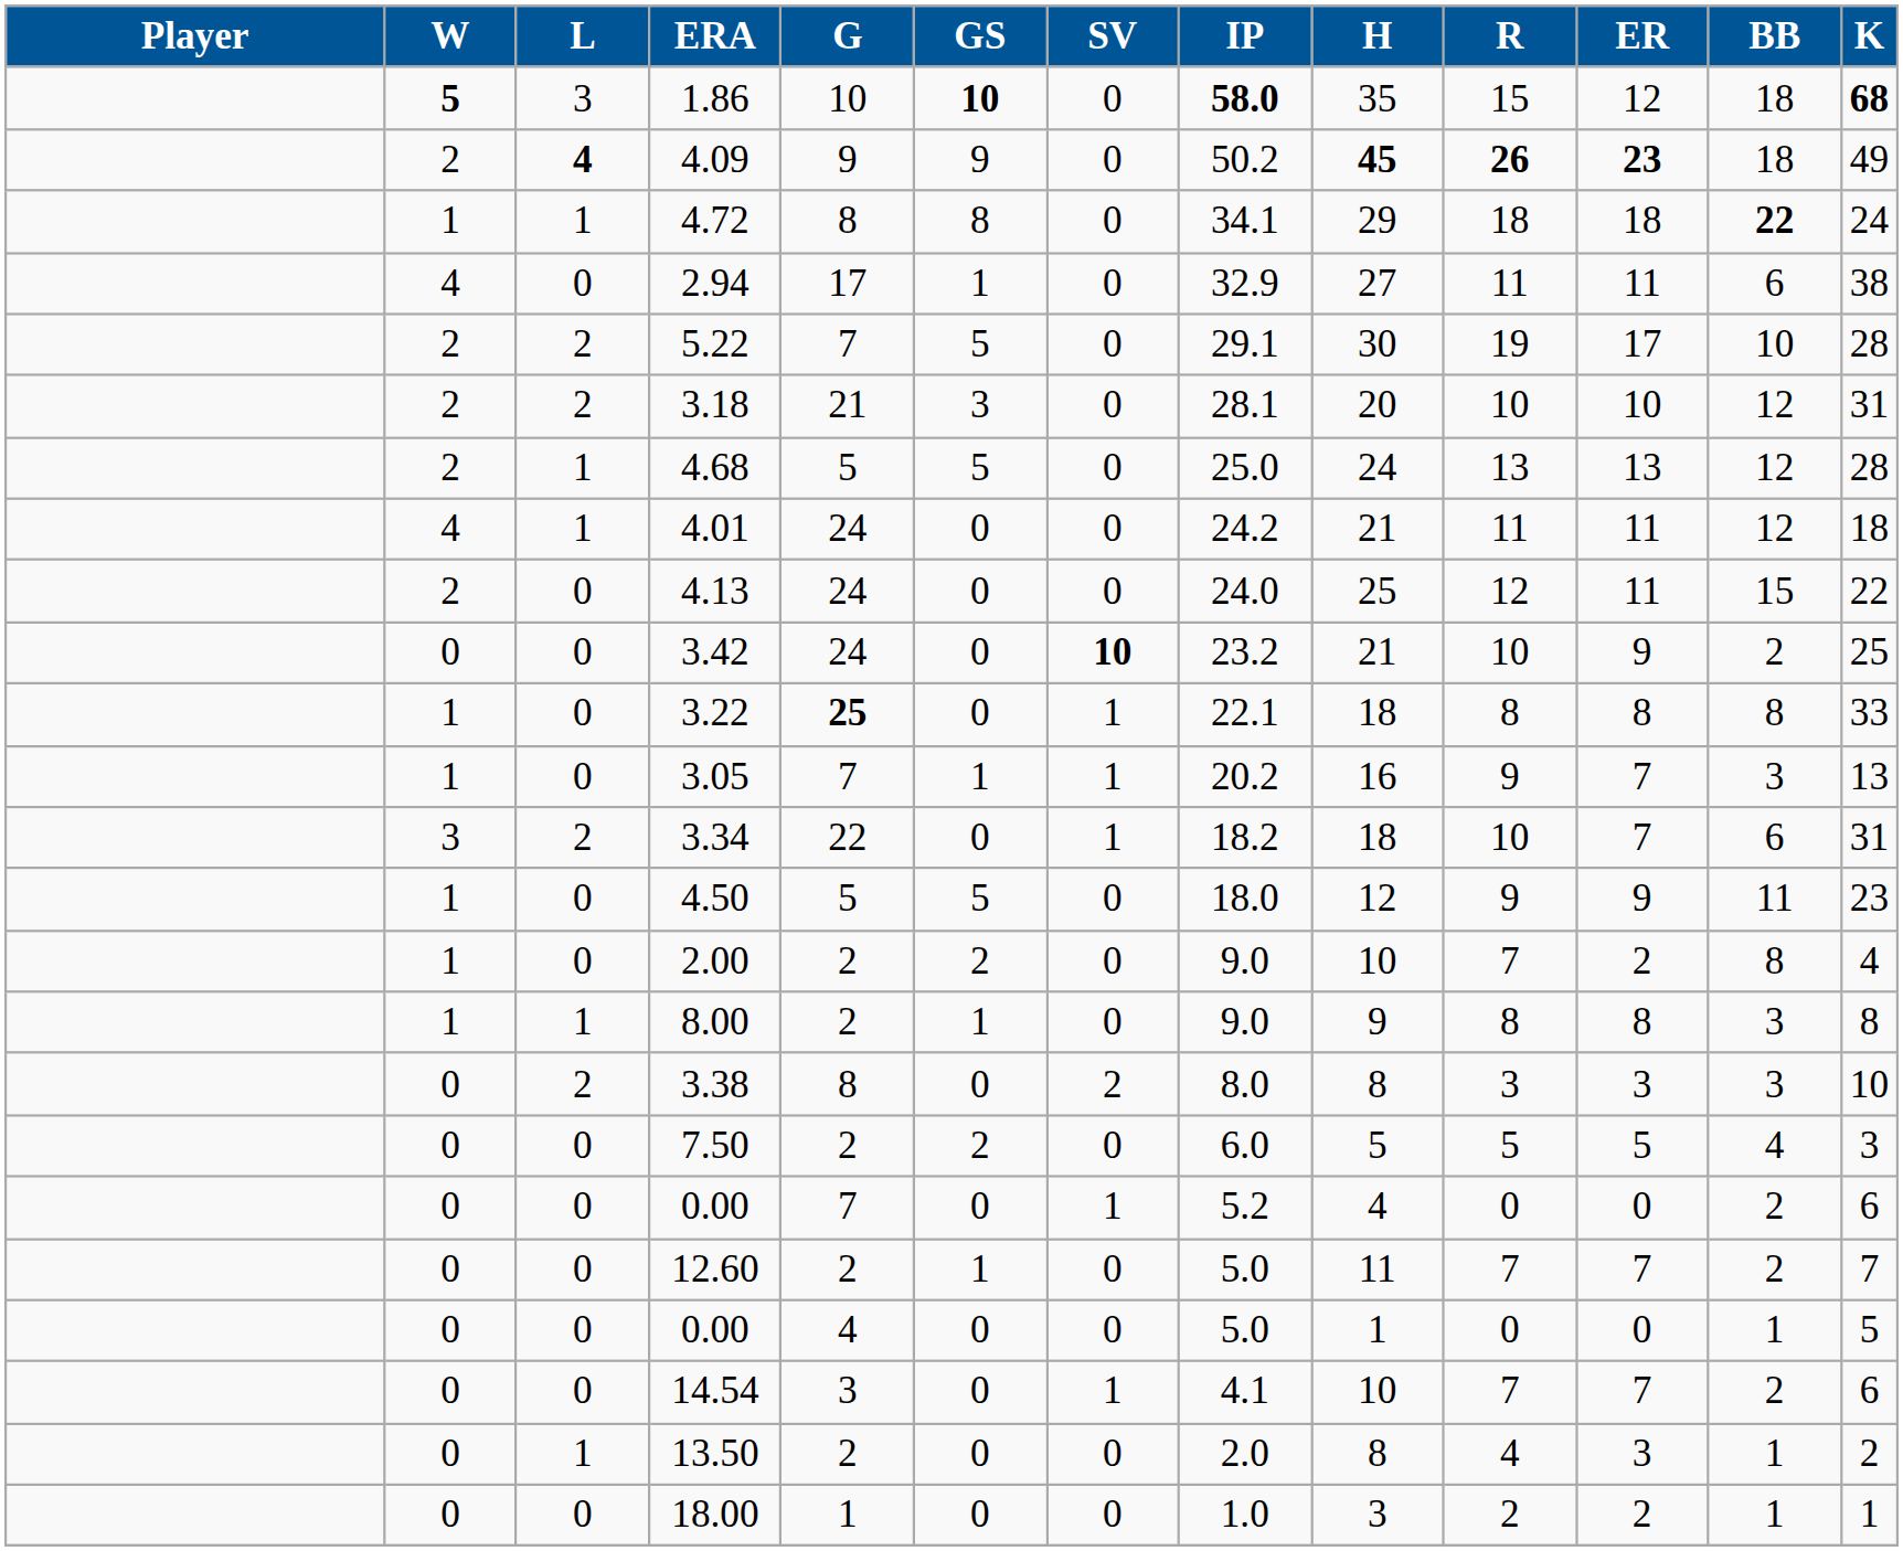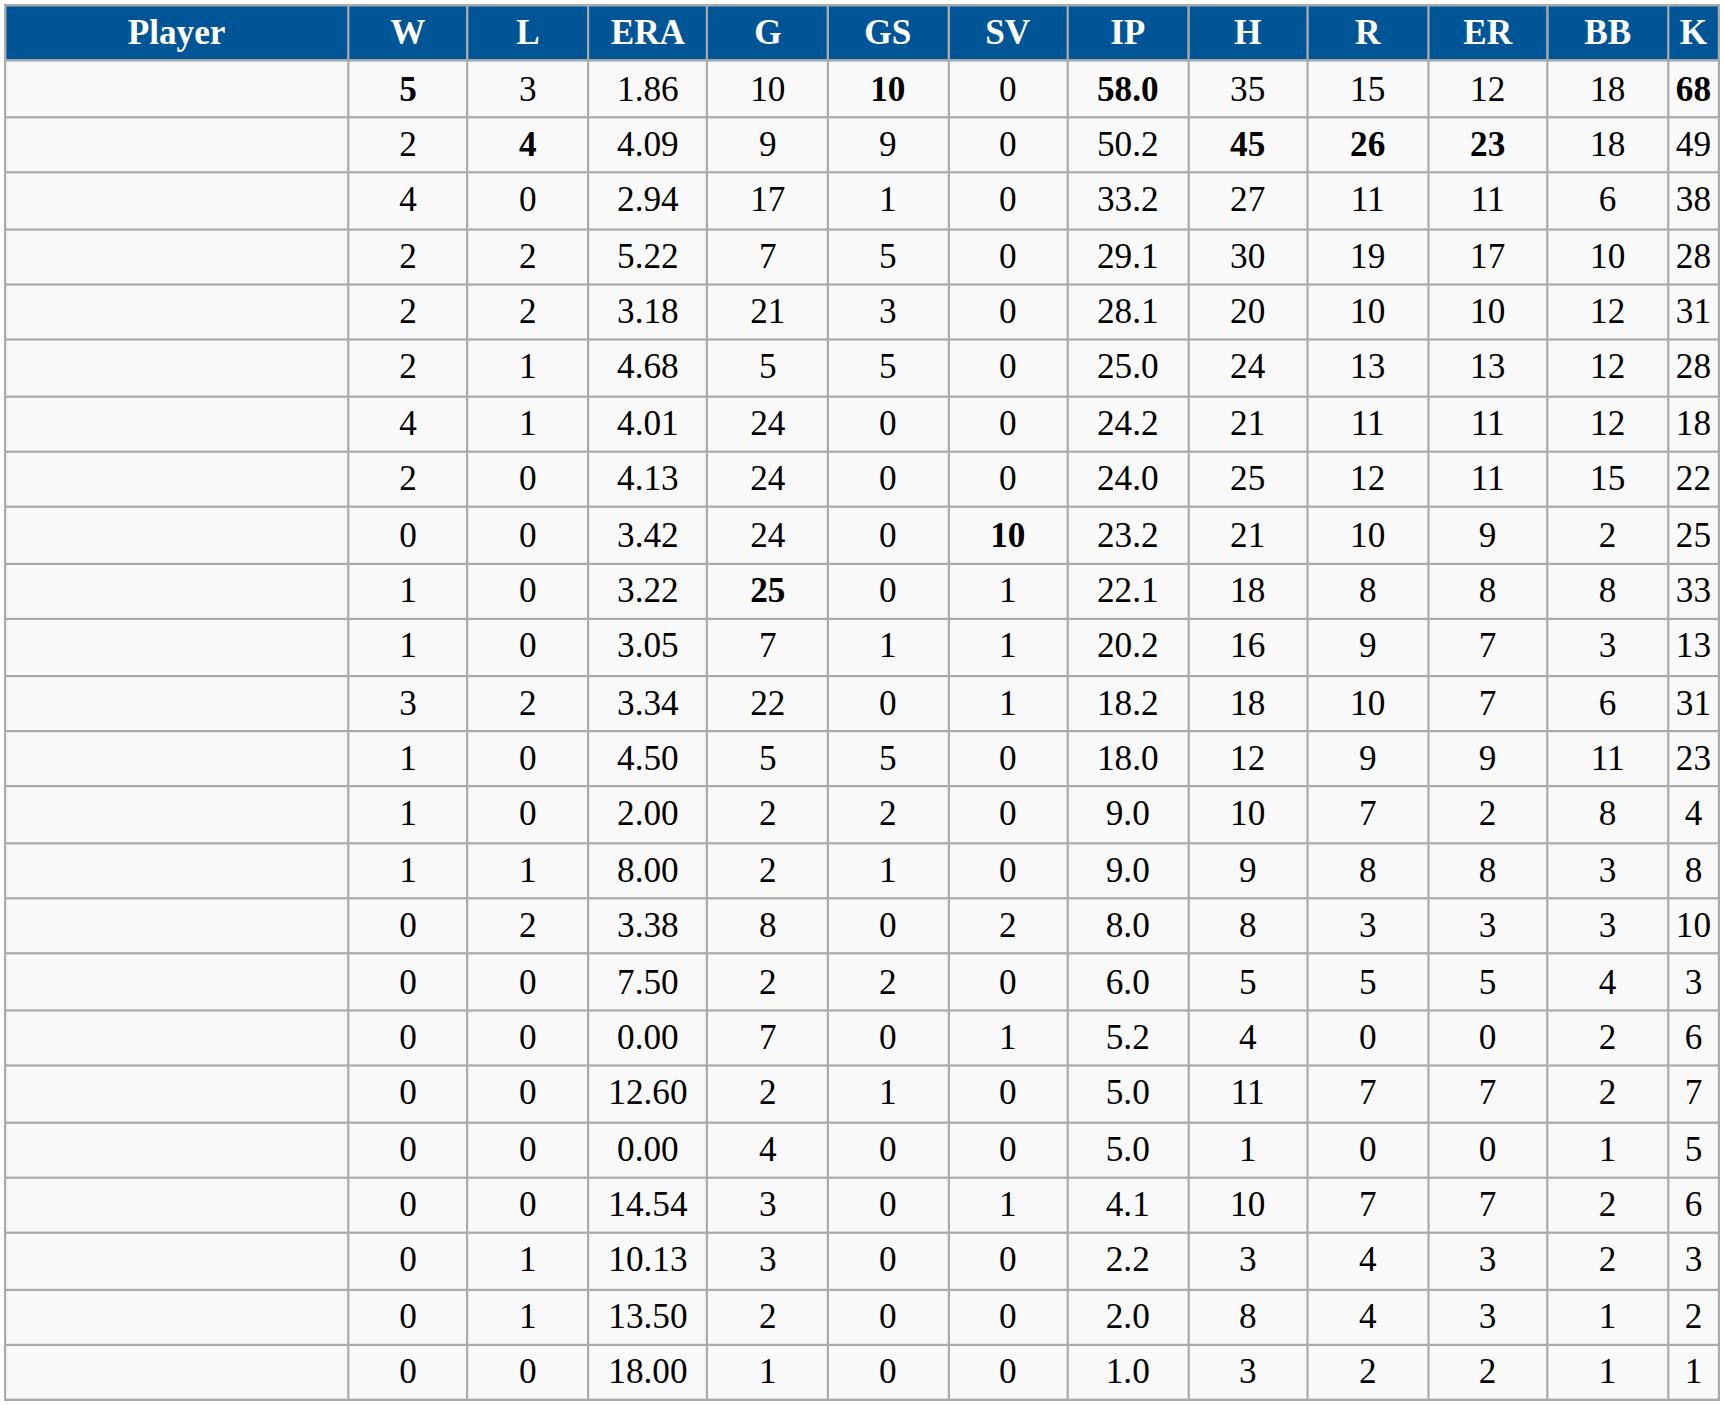 <table class="wikitable sortable">
 <tr>
 <th style="background:#005596; color:#FFF; width:20%;">Player</th>
 <th style="background:#005596; color:#FFF; width:7%;">W</th>
 <th style="background:#005596; color:#FFF; width:7%;">L</th>
 <th style="background:#005596; color:#FFF; width:7%;">ERA</th>
 <th style="background:#005596; color:#FFF; width:7%;">G</th>
 <th style="background:#005596; color:#FFF; width:7%;">GS</th>
 <th style="background:#005596; color:#FFF; width:7%;">SV</th>
 <th style="background:#005596; color:#FFF; width:7%;">IP</th>
 <th style="background:#005596; color:#FFF; width:7%;">H</th>
 <th style="background:#005596; color:#FFF; width:7%;">R</th>
 <th style="background:#005596; color:#FFF; width:7%;">ER</th>
 <th style="background:#005596; color:#FFF; width:7%;">BB</th>
 <th style="background:#005596; color:#FFF; width:7%;">K</th>
 </tr>
 <tr align=center>
 <td></td>
 <td><strong>5</strong></td>
 <td>3</td>
 <td>1.86</td>
 <td>10</td>
 <td><strong>10</strong></td>
 <td>0</td>
 <td><strong>58.0</strong></td>
 <td>35</td>
 <td>15</td>
 <td>12</td>
 <td>18</td>
 <td><strong>68</strong></td>
 </tr>
 <tr align=center>
 <td></td>
 <td>2</td>
 <td><strong>4</strong></td>
 <td>4.09</td>
 <td>9</td>
 <td>9</td>
 <td>0</td>
 <td>50.2</td>
 <td><strong>45</strong></td>
 <td><strong>26</strong></td>
 <td><strong>23</strong></td>
 <td>18</td>
 <td>49</td>
 </tr>
 <tr align=center>
 <td></td>
-<td>1</td>
-<td>1</td>
-<td>4.72</td>
-<td>8</td>
-<td>8</td>
-<td>0</td>
-<td>34.1</td>
-<td>29</td>
-<td>18</td>
-<td>18</td>
-<td><strong>22</strong></td>
-<td>24</td>
-</tr>
-<tr align=center>
-<td></td>
 <td>4</td>
 <td>0</td>
 <td>2.94</td>
 <td>17</td>
 <td>1</td>
 <td>0</td>
-<td>32.9</td>
+<td>33.2</td>
 <td>27</td>
 <td>11</td>
 <td>11</td>
 <td>6</td>
 <td>38</td>
 </tr>
 <tr align=center>
 <td></td>
 <td>2</td>
 <td>2</td>
 <td>5.22</td>
 <td>7</td>
 <td>5</td>
 <td>0</td>
 <td>29.1</td>
 <td>30</td>
 <td>19</td>
 <td>17</td>
 <td>10</td>
 <td>28</td>
 </tr>
 <tr align=center>
 <td></td>
 <td>2</td>
 <td>2</td>
 <td>3.18</td>
 <td>21</td>
 <td>3</td>
 <td>0</td>
 <td>28.1</td>
 <td>20</td>
 <td>10</td>
 <td>10</td>
 <td>12</td>
 <td>31</td>
 </tr>
 <tr align=center>
 <td></td>
 <td>2</td>
 <td>1</td>
 <td>4.68</td>
 <td>5</td>
 <td>5</td>
 <td>0</td>
 <td>25.0</td>
 <td>24</td>
 <td>13</td>
 <td>13</td>
 <td>12</td>
 <td>28</td>
 </tr>
 <tr align=center>
 <td></td>
 <td>4</td>
 <td>1</td>
 <td>4.01</td>
 <td>24</td>
 <td>0</td>
 <td>0</td>
 <td>24.2</td>
 <td>21</td>
 <td>11</td>
 <td>11</td>
 <td>12</td>
 <td>18</td>
 </tr>
 <tr align=center>
 <td></td>
 <td>2</td>
 <td>0</td>
 <td>4.13</td>
 <td>24</td>
 <td>0</td>
 <td>0</td>
 <td>24.0</td>
 <td>25</td>
 <td>12</td>
 <td>11</td>
 <td>15</td>
 <td>22</td>
 </tr>
 <tr align=center>
 <td></td>
 <td>0</td>
 <td>0</td>
 <td>3.42</td>
 <td>24</td>
 <td>0</td>
 <td><strong>10</strong></td>
 <td>23.2</td>
 <td>21</td>
 <td>10</td>
 <td>9</td>
 <td>2</td>
 <td>25</td>
 </tr>
 <tr align=center>
 <td></td>
 <td>1</td>
 <td>0</td>
 <td>3.22</td>
 <td><strong>25</strong></td>
 <td>0</td>
 <td>1</td>
 <td>22.1</td>
 <td>18</td>
 <td>8</td>
 <td>8</td>
 <td>8</td>
 <td>33</td>
 </tr>
 <tr align=center>
 <td></td>
 <td>1</td>
 <td>0</td>
 <td>3.05</td>
 <td>7</td>
 <td>1</td>
 <td>1</td>
 <td>20.2</td>
 <td>16</td>
 <td>9</td>
 <td>7</td>
 <td>3</td>
 <td>13</td>
 </tr>
 <tr align=center>
 <td></td>
 <td>3</td>
 <td>2</td>
 <td>3.34</td>
 <td>22</td>
 <td>0</td>
 <td>1</td>
 <td>18.2</td>
 <td>18</td>
 <td>10</td>
 <td>7</td>
 <td>6</td>
 <td>31</td>
 </tr>
 <tr align=center>
 <td></td>
 <td>1</td>
 <td>0</td>
 <td>4.50</td>
 <td>5</td>
 <td>5</td>
 <td>0</td>
 <td>18.0</td>
 <td>12</td>
 <td>9</td>
 <td>9</td>
 <td>11</td>
 <td>23</td>
 </tr>
 <tr align=center>
 <td></td>
 <td>1</td>
 <td>0</td>
 <td>2.00</td>
 <td>2</td>
 <td>2</td>
 <td>0</td>
 <td>9.0</td>
 <td>10</td>
 <td>7</td>
 <td>2</td>
 <td>8</td>
 <td>4</td>
 </tr>
 <tr align=center>
 <td></td>
 <td>1</td>
 <td>1</td>
 <td>8.00</td>
 <td>2</td>
 <td>1</td>
 <td>0</td>
 <td>9.0</td>
 <td>9</td>
 <td>8</td>
 <td>8</td>
 <td>3</td>
 <td>8</td>
 </tr>
 <tr align=center>
 <td></td>
 <td>0</td>
 <td>2</td>
 <td>3.38</td>
 <td>8</td>
 <td>0</td>
 <td>2</td>
 <td>8.0</td>
 <td>8</td>
 <td>3</td>
 <td>3</td>
 <td>3</td>
 <td>10</td>
 </tr>
 <tr align=center>
 <td></td>
 <td>0</td>
 <td>0</td>
 <td>7.50</td>
 <td>2</td>
 <td>2</td>
 <td>0</td>
 <td>6.0</td>
 <td>5</td>
 <td>5</td>
 <td>5</td>
 <td>4</td>
 <td>3</td>
 </tr>
 <tr align=center>
 <td></td>
 <td>0</td>
 <td>0</td>
 <td>0.00</td>
 <td>7</td>
 <td>0</td>
 <td>1</td>
 <td>5.2</td>
 <td>4</td>
 <td>0</td>
 <td>0</td>
 <td>2</td>
 <td>6</td>
 </tr>
 <tr align=center>
 <td></td>
 <td>0</td>
 <td>0</td>
 <td>12.60</td>
 <td>2</td>
 <td>1</td>
 <td>0</td>
 <td>5.0</td>
 <td>11</td>
 <td>7</td>
 <td>7</td>
 <td>2</td>
 <td>7</td>
 </tr>
 <tr align=center>
 <td></td>
 <td>0</td>
 <td>0</td>
 <td>0.00</td>
 <td>4</td>
 <td>0</td>
 <td>0</td>
 <td>5.0</td>
 <td>1</td>
 <td>0</td>
 <td>0</td>
 <td>1</td>
 <td>5</td>
 </tr>
 <tr align=center>
 <td></td>
 <td>0</td>
 <td>0</td>
 <td>14.54</td>
 <td>3</td>
 <td>0</td>
 <td>1</td>
 <td>4.1</td>
 <td>10</td>
 <td>7</td>
 <td>7</td>
 <td>2</td>
 <td>6</td>
 </tr>
 <tr align=center>
 <td></td>
 <td>0</td>
 <td>1</td>
+<td>10.13</td>
+<td>3</td>
+<td>0</td>
+<td>0</td>
+<td>2.2</td>
+<td>3</td>
+<td>4</td>
+<td>3</td>
+<td>2</td>
+<td>3</td>
+</tr>
+<tr align=center>
+<td></td>
+<td>0</td>
+<td>1</td>
 <td>13.50</td>
 <td>2</td>
 <td>0</td>
 <td>0</td>
 <td>2.0</td>
 <td>8</td>
 <td>4</td>
 <td>3</td>
 <td>1</td>
 <td>2</td>
 </tr>
 <tr align=center>
 <td></td>
 <td>0</td>
 <td>0</td>
 <td>18.00</td>
 <td>1</td>
 <td>0</td>
 <td>0</td>
 <td>1.0</td>
 <td>3</td>
 <td>2</td>
 <td>2</td>
 <td>1</td>
 <td>1</td>
 </tr>
 <tr align=center>
 </tr>
 </table>
